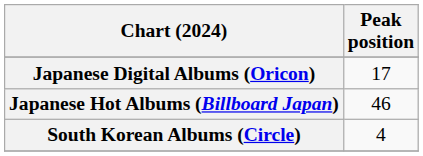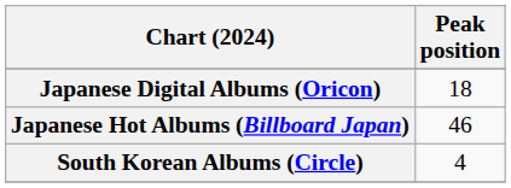 <table class="wikitable sortable plainrowheaders" style="text-align:center">
 <tr>
 <th scope="col">Chart (2024)</th>
 <th scope="col">Peak<br>position</th>
 </tr>
 <tr>
 </tr>
 <tr>
 <th scope="row">Japanese Digital Albums (<a href='#'>Oricon</a>)</th>
-<td>17</td>
+<td>18</td>
 </tr>
 <tr>
 <th scope="row">Japanese Hot Albums (<em><a href='#'>Billboard Japan</a></em>)</th>
 <td>46</td>
 </tr>
 <tr>
 <th scope="row">South Korean Albums (<a href='#'>Circle</a>)</th>
 <td>4</td>
 </tr>
 <tr>
 </tr>
 </table>
